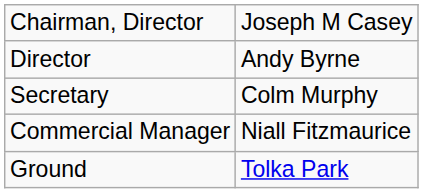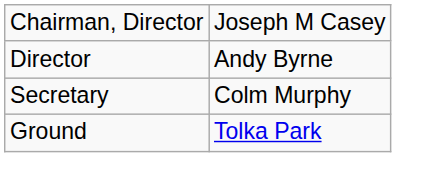 <table class="wikitable">
 <tr>
 <td>Chairman, Director</td>
 <td>Joseph M Casey</td>
 </tr>
 <tr>
 <td>Director</td>
 <td>Andy Byrne</td>
 </tr>
 <tr>
 <td>Secretary</td>
 <td>Colm Murphy</td>
 </tr>
 <tr>
-<td>Commercial Manager</td>
-<td>Niall Fitzmaurice</td>
-</tr>
-<tr>
 <td>Ground</td>
 <td><a href='#'>Tolka Park</a></td>
 </tr>
 </table>
